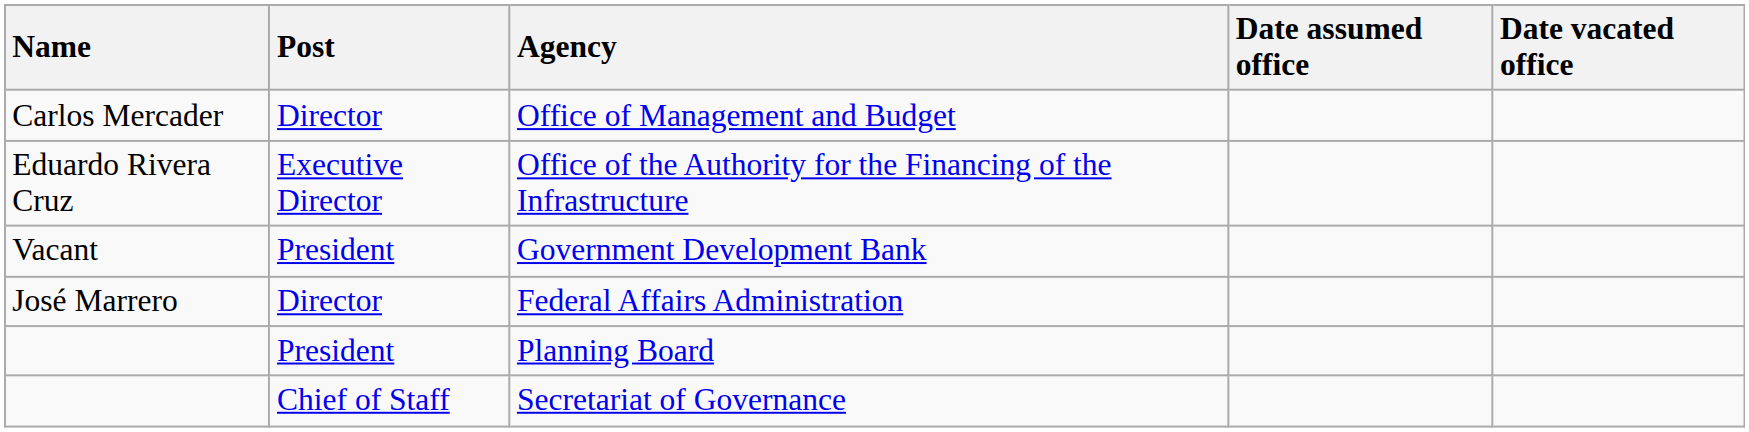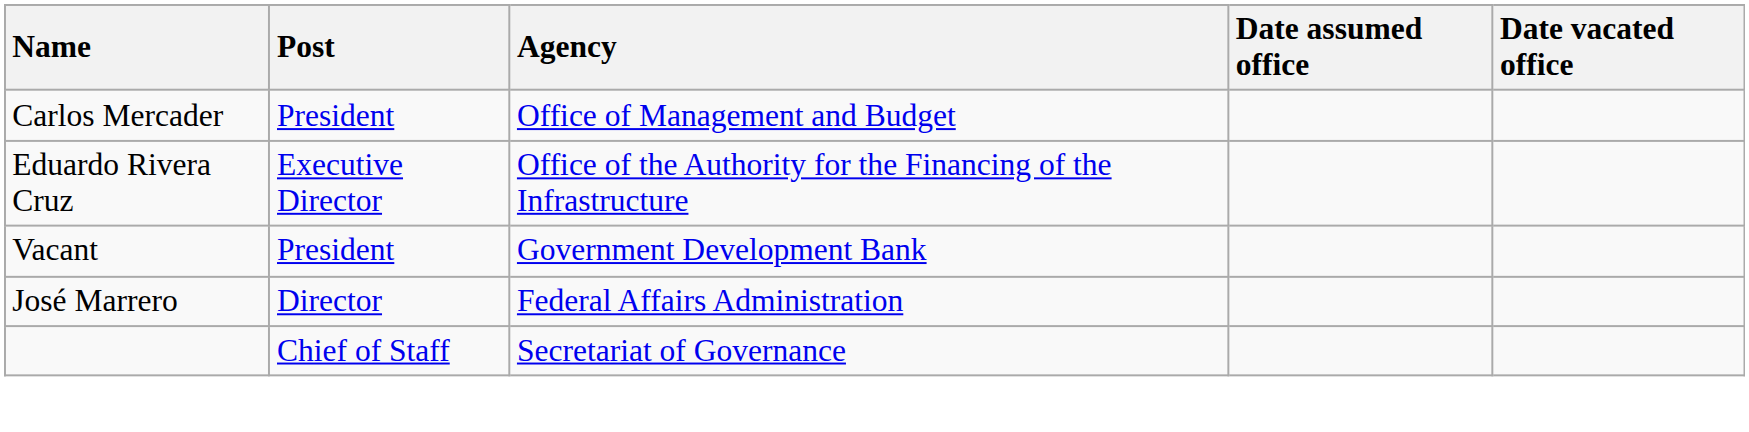 <table class="wikitable sortable" style="margin: 0 auto">
 <tr>
 <th style="text-align: left">Name</th>
 <th style="text-align: left">Post</th>
 <th style="text-align: left">Agency</th>
 <th style="text-align: left">Date assumed office</th>
 <th style="text-align: left">Date vacated office</th>
 </tr>
 <tr>
 <td>Carlos Mercader</td>
-<td><a href='#'>Director</a></td>
+<td><a href='#'>President</a></td>
 <td><a href='#'>Office of Management and Budget</a></td>
 <td></td>
 <td></td>
 </tr>
 <tr>
 <td>Eduardo Rivera Cruz</td>
 <td><a href='#'>Executive Director</a></td>
 <td><a href='#'>Office of the Authority for the Financing of the Infrastructure</a></td>
 <td></td>
 <td></td>
 </tr>
 <tr>
 <td>Vacant</td>
 <td><a href='#'>President</a></td>
 <td><a href='#'>Government Development Bank</a></td>
 <td></td>
 <td></td>
 </tr>
 <tr>
 <td>José Marrero</td>
 <td><a href='#'>Director</a></td>
 <td><a href='#'>Federal Affairs Administration</a></td>
 <td></td>
 </tr>
 <tr>
 <td></td>
-<td><a href='#'>President</a></td>
-<td><a href='#'>Planning Board</a></td>
-<td></td>
-<td></td>
-</tr>
-<tr>
-<td></td>
 <td><a href='#'>Chief of Staff</a></td>
 <td><a href='#'>Secretariat of Governance</a></td>
 <td></td>
 <td></td>
 </tr>
 </table>
